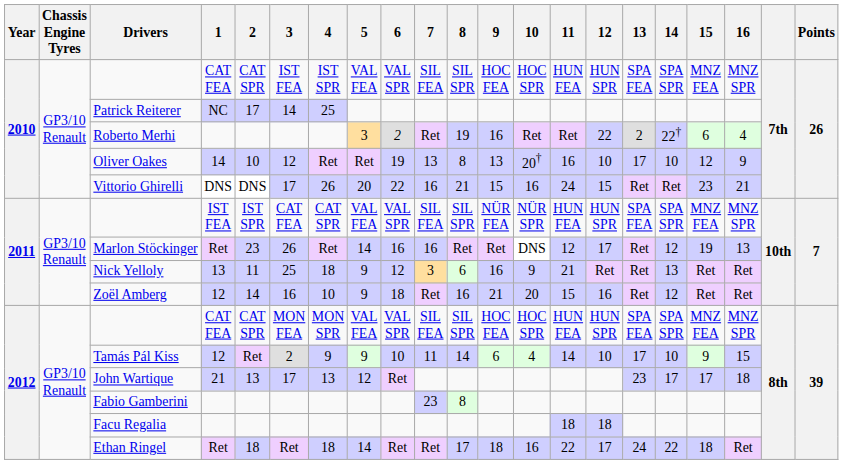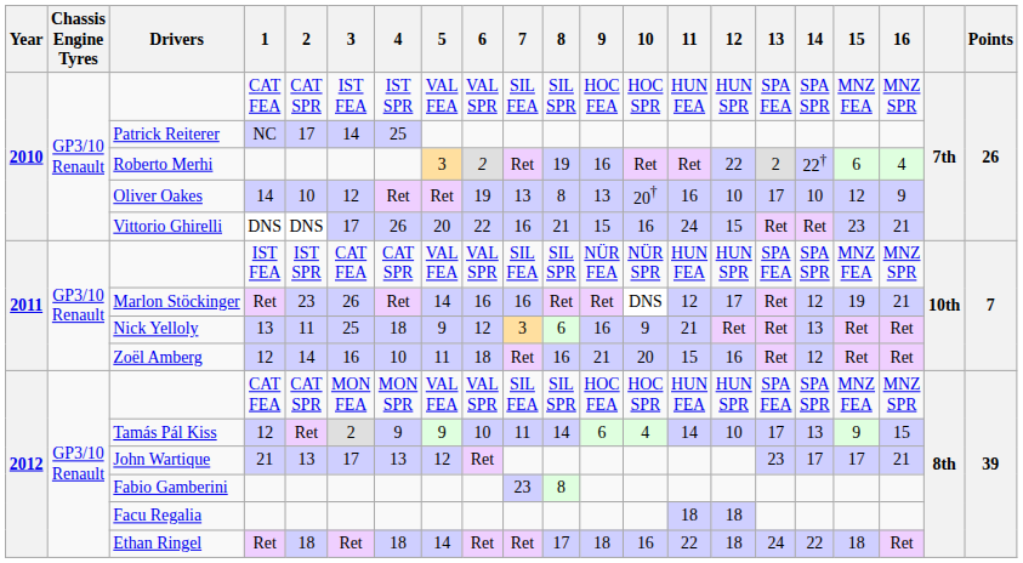 <table class="wikitable" style="text-align:center; font-size:85%;">
 <tr>
 <th>Year</th>
 <th>Chassis<br>Engine<br>Tyres</th>
 <th>Drivers</th>
 <th>1</th>
 <th>2</th>
 <th>3</th>
 <th>4</th>
 <th>5</th>
 <th>6</th>
 <th>7</th>
 <th>8</th>
 <th>9</th>
 <th>10</th>
 <th>11</th>
 <th>12</th>
 <th>13</th>
 <th>14</th>
 <th>15</th>
 <th>16</th>
 <th></th>
 <th>Points</th>
 </tr>
 <tr>
 <th rowspan=5><a href='#'>2010</a></th>
 <td rowspan=5><a href='#'>GP3/10</a><br><a href='#'>Renault</a><br></td>
 <td></td>
 <td><a href='#'>CAT<br>FEA</a></td>
 <td><a href='#'>CAT<br>SPR</a></td>
 <td><a href='#'>IST<br>FEA</a></td>
 <td><a href='#'>IST<br>SPR</a></td>
 <td><a href='#'>VAL<br>FEA</a></td>
 <td><a href='#'>VAL<br>SPR</a></td>
 <td><a href='#'>SIL<br>FEA</a></td>
 <td><a href='#'>SIL<br>SPR</a></td>
 <td><a href='#'>HOC<br>FEA</a></td>
 <td><a href='#'>HOC<br>SPR</a></td>
 <td><a href='#'>HUN<br>FEA</a></td>
 <td><a href='#'>HUN<br>SPR</a></td>
 <td><a href='#'>SPA<br>FEA</a></td>
 <td><a href='#'>SPA<br>SPR</a></td>
 <td><a href='#'>MNZ<br>FEA</a></td>
 <td><a href='#'>MNZ<br>SPR</a></td>
 <th rowspan=5>7th</th>
 <th rowspan=5>26</th>
 </tr>
 <tr>
 <td align="left"> <a href='#'>Patrick Reiterer</a></td>
 <td bgcolor="#CFCFFF">NC</td>
 <td bgcolor="#CFCFFF">17</td>
 <td bgcolor="#CFCFFF">14</td>
 <td bgcolor="#CFCFFF">25</td>
 <td></td>
 <td></td>
 <td></td>
 <td></td>
 <td></td>
 <td></td>
 <td></td>
 <td></td>
 <td></td>
 <td></td>
 <td></td>
 <td></td>
 </tr>
 <tr>
 <td align="left"> <a href='#'>Roberto Merhi</a></td>
 <td></td>
 <td></td>
 <td></td>
 <td></td>
 <td bgcolor="#FFDF9F">3</td>
 <td bgcolor="#DFDFDF"><em>2</em></td>
 <td bgcolor="#EFCFFF">Ret</td>
 <td bgcolor="#CFCFFF">19</td>
 <td bgcolor="#CFCFFF">16</td>
 <td bgcolor="#EFCFFF">Ret</td>
 <td bgcolor="#EFCFFF">Ret</td>
 <td bgcolor="#CFCFFF">22</td>
 <td bgcolor="#DFDFDF">2</td>
 <td bgcolor="#CFCFFF">22<sup>†</sup></td>
 <td bgcolor="#DFFFDF">6</td>
 <td bgcolor="#DFFFDF">4</td>
 </tr>
 <tr>
 <td align="left"> <a href='#'>Oliver Oakes</a></td>
 <td bgcolor="#CFCFFF">14</td>
 <td bgcolor="#CFCFFF">10</td>
 <td bgcolor="#CFCFFF">12</td>
 <td bgcolor="#EFCFFF">Ret</td>
 <td bgcolor="#EFCFFF">Ret</td>
 <td bgcolor="#CFCFFF">19</td>
 <td bgcolor="#CFCFFF">13</td>
 <td bgcolor="#CFCFFF">8</td>
 <td bgcolor="#CFCFFF">13</td>
 <td bgcolor="#CFCFFF">20<sup>†</sup></td>
 <td bgcolor="#CFCFFF">16</td>
 <td bgcolor="#CFCFFF">10</td>
 <td bgcolor="#CFCFFF">17</td>
 <td bgcolor="#CFCFFF">10</td>
 <td bgcolor="#CFCFFF">12</td>
 <td bgcolor="#CFCFFF">9</td>
 </tr>
 <tr>
 <td align="left"> <a href='#'>Vittorio Ghirelli</a></td>
 <td bgcolor="#FFFFFF">DNS</td>
 <td bgcolor="#FFFFFF">DNS</td>
 <td bgcolor="#CFCFFF">17</td>
 <td bgcolor="#CFCFFF">26</td>
 <td bgcolor="#CFCFFF">20</td>
 <td bgcolor="#CFCFFF">22</td>
 <td bgcolor="#CFCFFF">16</td>
 <td bgcolor="#CFCFFF">21</td>
 <td bgcolor="#CFCFFF">15</td>
 <td bgcolor="#CFCFFF">16</td>
 <td bgcolor="#CFCFFF">24</td>
 <td bgcolor="#CFCFFF">15</td>
 <td bgcolor="#EFCFFF">Ret</td>
 <td bgcolor="#EFCFFF">Ret</td>
 <td bgcolor="#CFCFFF">23</td>
 <td bgcolor="#CFCFFF">21</td>
 </tr>
 <tr>
 <th rowspan=4><a href='#'>2011</a></th>
 <td rowspan=4><a href='#'>GP3/10</a><br><a href='#'>Renault</a><br></td>
 <td></td>
 <td><a href='#'>IST<br>FEA</a></td>
 <td><a href='#'>IST<br>SPR</a></td>
 <td><a href='#'>CAT<br>FEA</a></td>
 <td><a href='#'>CAT<br>SPR</a></td>
 <td><a href='#'>VAL<br>FEA</a></td>
 <td><a href='#'>VAL<br>SPR</a></td>
 <td><a href='#'>SIL<br>FEA</a></td>
 <td><a href='#'>SIL<br>SPR</a></td>
 <td><a href='#'>NÜR<br>FEA</a></td>
 <td><a href='#'>NÜR<br>SPR</a></td>
 <td><a href='#'>HUN<br>FEA</a></td>
 <td><a href='#'>HUN<br>SPR</a></td>
 <td><a href='#'>SPA<br>FEA</a></td>
 <td><a href='#'>SPA<br>SPR</a></td>
 <td><a href='#'>MNZ<br>FEA</a></td>
 <td><a href='#'>MNZ<br>SPR</a></td>
 <th rowspan=4>10th</th>
 <th rowspan=4>7</th>
 </tr>
 <tr>
 <td align="left"> <a href='#'>Marlon Stöckinger</a></td>
 <td bgcolor="#EFCFFF">Ret</td>
 <td bgcolor="#CFCFFF">23</td>
 <td bgcolor="#CFCFFF">26</td>
 <td bgcolor="#EFCFFF">Ret</td>
 <td bgcolor="#CFCFFF">14</td>
 <td bgcolor="#CFCFFF">16</td>
 <td bgcolor="#CFCFFF">16</td>
 <td bgcolor="#EFCFFF">Ret</td>
 <td bgcolor="#EFCFFF">Ret</td>
 <td bgcolor="#FFFFFF">DNS</td>
 <td bgcolor="#CFCFFF">12</td>
 <td bgcolor="#CFCFFF">17</td>
 <td bgcolor="#EFCFFF">Ret</td>
 <td bgcolor="#CFCFFF">12</td>
 <td bgcolor="#CFCFFF">19</td>
-<td bgcolor="#CFCFFF">13</td>
+<td bgcolor="#CFCFFF">21</td>
 </tr>
 <tr>
 <td align="left"> <a href='#'>Nick Yelloly</a></td>
 <td bgcolor="#CFCFFF">13</td>
 <td bgcolor="#CFCFFF">11</td>
 <td bgcolor="#CFCFFF">25</td>
 <td bgcolor="#CFCFFF">18</td>
 <td bgcolor="#CFCFFF">9</td>
 <td bgcolor="#CFCFFF">12</td>
 <td bgcolor="#FFDF9F">3</td>
 <td bgcolor="#DFFFDF">6</td>
 <td bgcolor="#CFCFFF">16</td>
 <td bgcolor="#CFCFFF">9</td>
 <td bgcolor="#CFCFFF">21</td>
 <td bgcolor="#EFCFFF">Ret</td>
 <td bgcolor="#EFCFFF">Ret</td>
 <td bgcolor="#CFCFFF">13</td>
 <td bgcolor="#EFCFFF">Ret</td>
 <td bgcolor="#EFCFFF">Ret</td>
 </tr>
 <tr>
 <td align="left"> <a href='#'>Zoël Amberg</a></td>
 <td bgcolor="#CFCFFF">12</td>
 <td bgcolor="#CFCFFF">14</td>
 <td bgcolor="#CFCFFF">16</td>
 <td bgcolor="#CFCFFF">10</td>
-<td bgcolor="#CFCFFF">9</td>
+<td bgcolor="#CFCFFF">11</td>
 <td bgcolor="#CFCFFF">18</td>
 <td bgcolor="#EFCFFF">Ret</td>
 <td bgcolor="#CFCFFF">16</td>
 <td bgcolor="#CFCFFF">21</td>
 <td bgcolor="#CFCFFF">20</td>
 <td bgcolor="#CFCFFF">15</td>
 <td bgcolor="#CFCFFF">16</td>
 <td bgcolor="#EFCFFF">Ret</td>
 <td bgcolor="#CFCFFF">12</td>
 <td bgcolor="#EFCFFF">Ret</td>
 <td bgcolor="#EFCFFF">Ret</td>
 </tr>
 <tr>
 <th rowspan=6><a href='#'>2012</a></th>
 <td rowspan=6><a href='#'>GP3/10</a><br><a href='#'>Renault</a><br></td>
 <td></td>
 <td><a href='#'>CAT<br>FEA</a></td>
 <td><a href='#'>CAT<br>SPR</a></td>
 <td><a href='#'>MON<br>FEA</a></td>
 <td><a href='#'>MON<br>SPR</a></td>
 <td><a href='#'>VAL<br>FEA</a></td>
 <td><a href='#'>VAL<br>SPR</a></td>
 <td><a href='#'>SIL<br>FEA</a></td>
 <td><a href='#'>SIL<br>SPR</a></td>
 <td><a href='#'>HOC<br>FEA</a></td>
 <td><a href='#'>HOC<br>SPR</a></td>
 <td><a href='#'>HUN<br>FEA</a></td>
 <td><a href='#'>HUN<br>SPR</a></td>
 <td><a href='#'>SPA<br>FEA</a></td>
 <td><a href='#'>SPA<br>SPR</a></td>
 <td><a href='#'>MNZ<br>FEA</a></td>
 <td><a href='#'>MNZ<br>SPR</a></td>
 <th rowspan=6>8th</th>
 <th rowspan=6>39</th>
 </tr>
 <tr>
 <td align="left"> <a href='#'>Tamás Pál Kiss</a></td>
 <td bgcolor="#CFCFFF">12</td>
 <td bgcolor="#EFCFFF">Ret</td>
 <td bgcolor="#DFDFDF">2</td>
 <td bgcolor="#CFCFFF">9</td>
 <td bgcolor="#DFFFDF">9</td>
 <td bgcolor="#CFCFFF">10</td>
 <td bgcolor="#CFCFFF">11</td>
 <td bgcolor="#CFCFFF">14</td>
 <td bgcolor="#DFFFDF">6</td>
 <td bgcolor="#DFFFDF">4</td>
 <td bgcolor="#CFCFFF">14</td>
 <td bgcolor="#CFCFFF">10</td>
 <td bgcolor="#CFCFFF">17</td>
-<td bgcolor="#CFCFFF">10</td>
+<td bgcolor="#CFCFFF">13</td>
 <td bgcolor="#DFFFDF">9</td>
 <td bgcolor="#CFCFFF">15</td>
 </tr>
 <tr>
 <td align="left"> <a href='#'>John Wartique</a></td>
 <td bgcolor="#CFCFFF">21</td>
 <td bgcolor="#CFCFFF">13</td>
 <td bgcolor="#CFCFFF">17</td>
 <td bgcolor="#CFCFFF">13</td>
 <td bgcolor="#CFCFFF">12</td>
 <td bgcolor="#EFCFFF">Ret</td>
 <td></td>
 <td></td>
 <td></td>
 <td></td>
 <td></td>
 <td></td>
 <td bgcolor="#CFCFFF">23</td>
 <td bgcolor="#CFCFFF">17</td>
 <td bgcolor="#CFCFFF">17</td>
-<td bgcolor="#CFCFFF">18</td>
+<td bgcolor="#CFCFFF">21</td>
 </tr>
 <tr>
 <td align="left"> <a href='#'>Fabio Gamberini</a></td>
 <td></td>
 <td></td>
 <td></td>
 <td></td>
 <td></td>
 <td></td>
 <td bgcolor="#CFCFFF">23</td>
 <td bgcolor="#DFFFDF">8</td>
 <td></td>
 <td></td>
 <td></td>
 <td></td>
 <td></td>
 <td></td>
 <td></td>
 <td></td>
 </tr>
 <tr>
 <td align="left"> <a href='#'>Facu Regalia</a></td>
 <td></td>
 <td></td>
 <td></td>
 <td></td>
 <td></td>
 <td></td>
 <td></td>
 <td></td>
 <td></td>
 <td></td>
 <td bgcolor="#CFCFFF">18</td>
 <td bgcolor="#CFCFFF">18</td>
 <td></td>
 <td></td>
 <td></td>
 <td></td>
 </tr>
 <tr>
 <td align="left"> <a href='#'>Ethan Ringel</a></td>
 <td bgcolor="#EFCFFF">Ret</td>
 <td bgcolor="#CFCFFF">18</td>
 <td bgcolor="#EFCFFF">Ret</td>
 <td bgcolor="#CFCFFF">18</td>
 <td bgcolor="#CFCFFF">14</td>
 <td bgcolor="#EFCFFF">Ret</td>
 <td bgcolor="#EFCFFF">Ret</td>
 <td bgcolor="#CFCFFF">17</td>
 <td bgcolor="#CFCFFF">18</td>
 <td bgcolor="#CFCFFF">16</td>
 <td bgcolor="#CFCFFF">22</td>
-<td bgcolor="#CFCFFF">17</td>
+<td bgcolor="#CFCFFF">18</td>
 <td bgcolor="#CFCFFF">24</td>
 <td bgcolor="#CFCFFF">22</td>
 <td bgcolor="#CFCFFF">18</td>
 <td bgcolor="#EFCFFF">Ret</td>
 </tr>
 </table>
